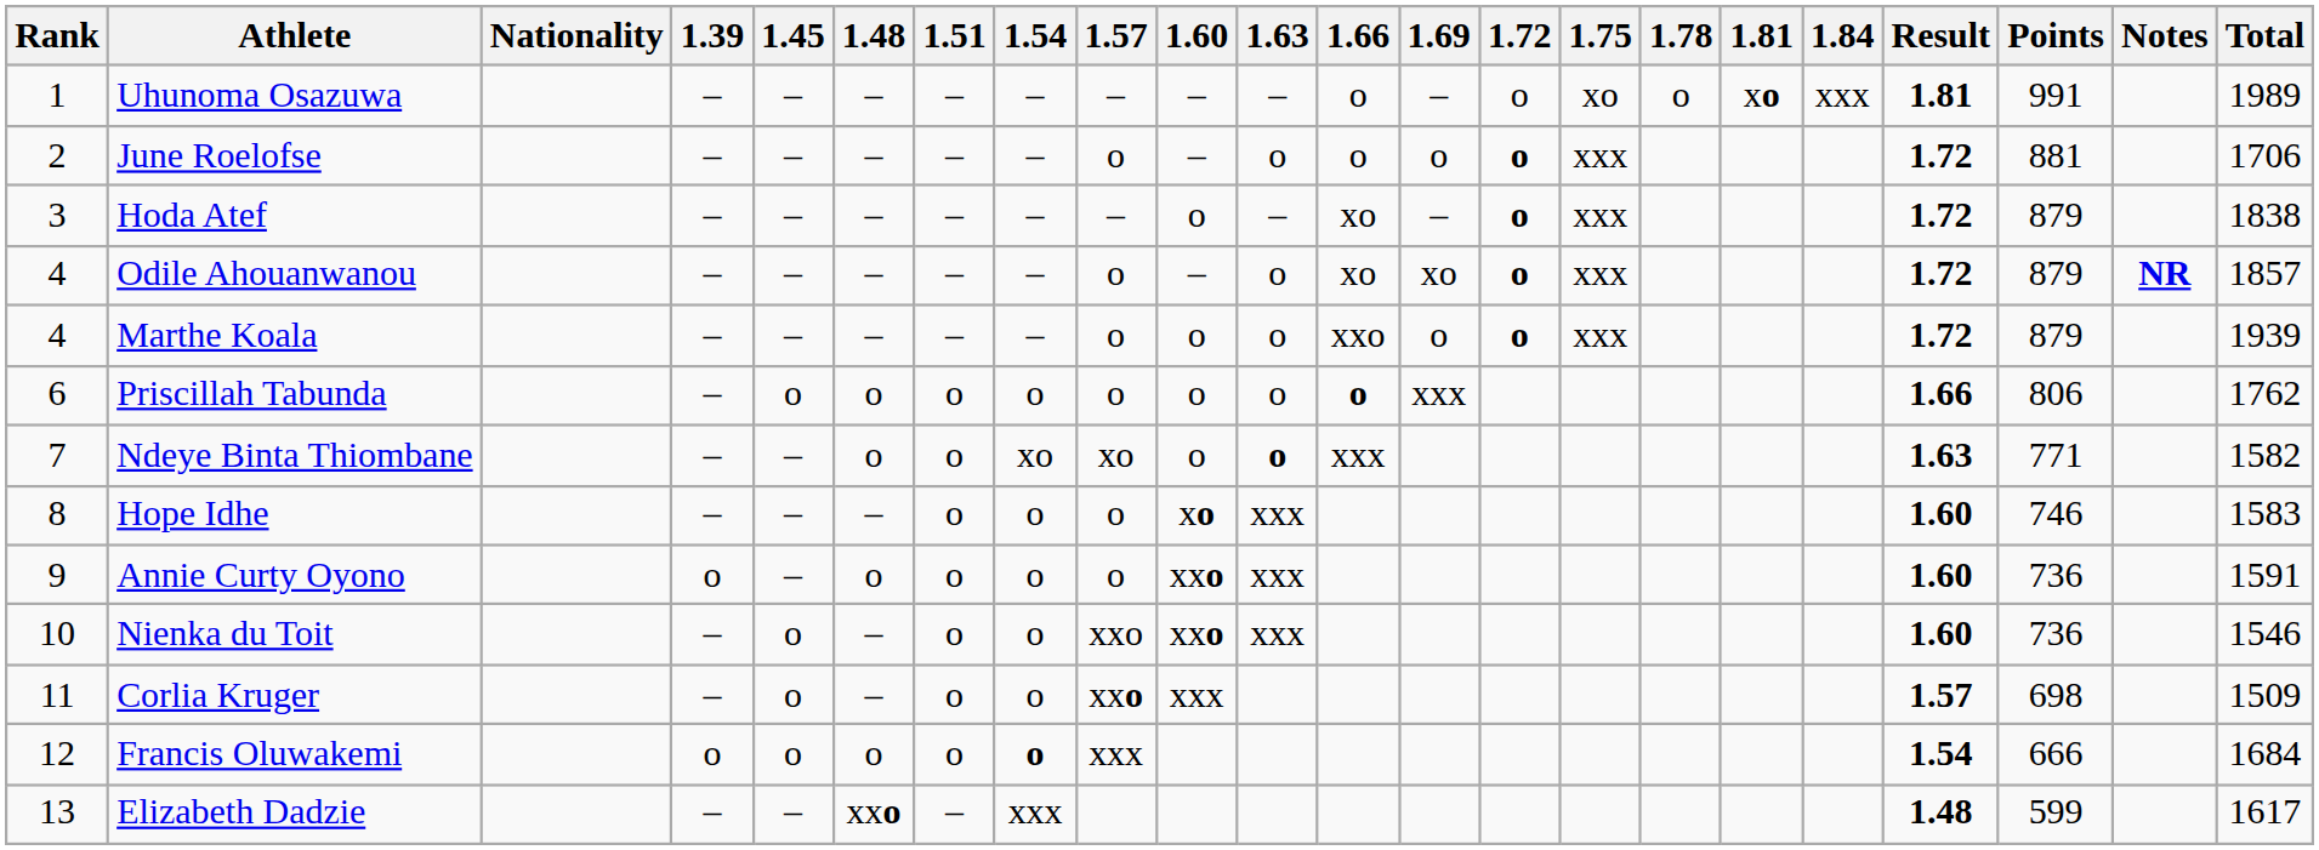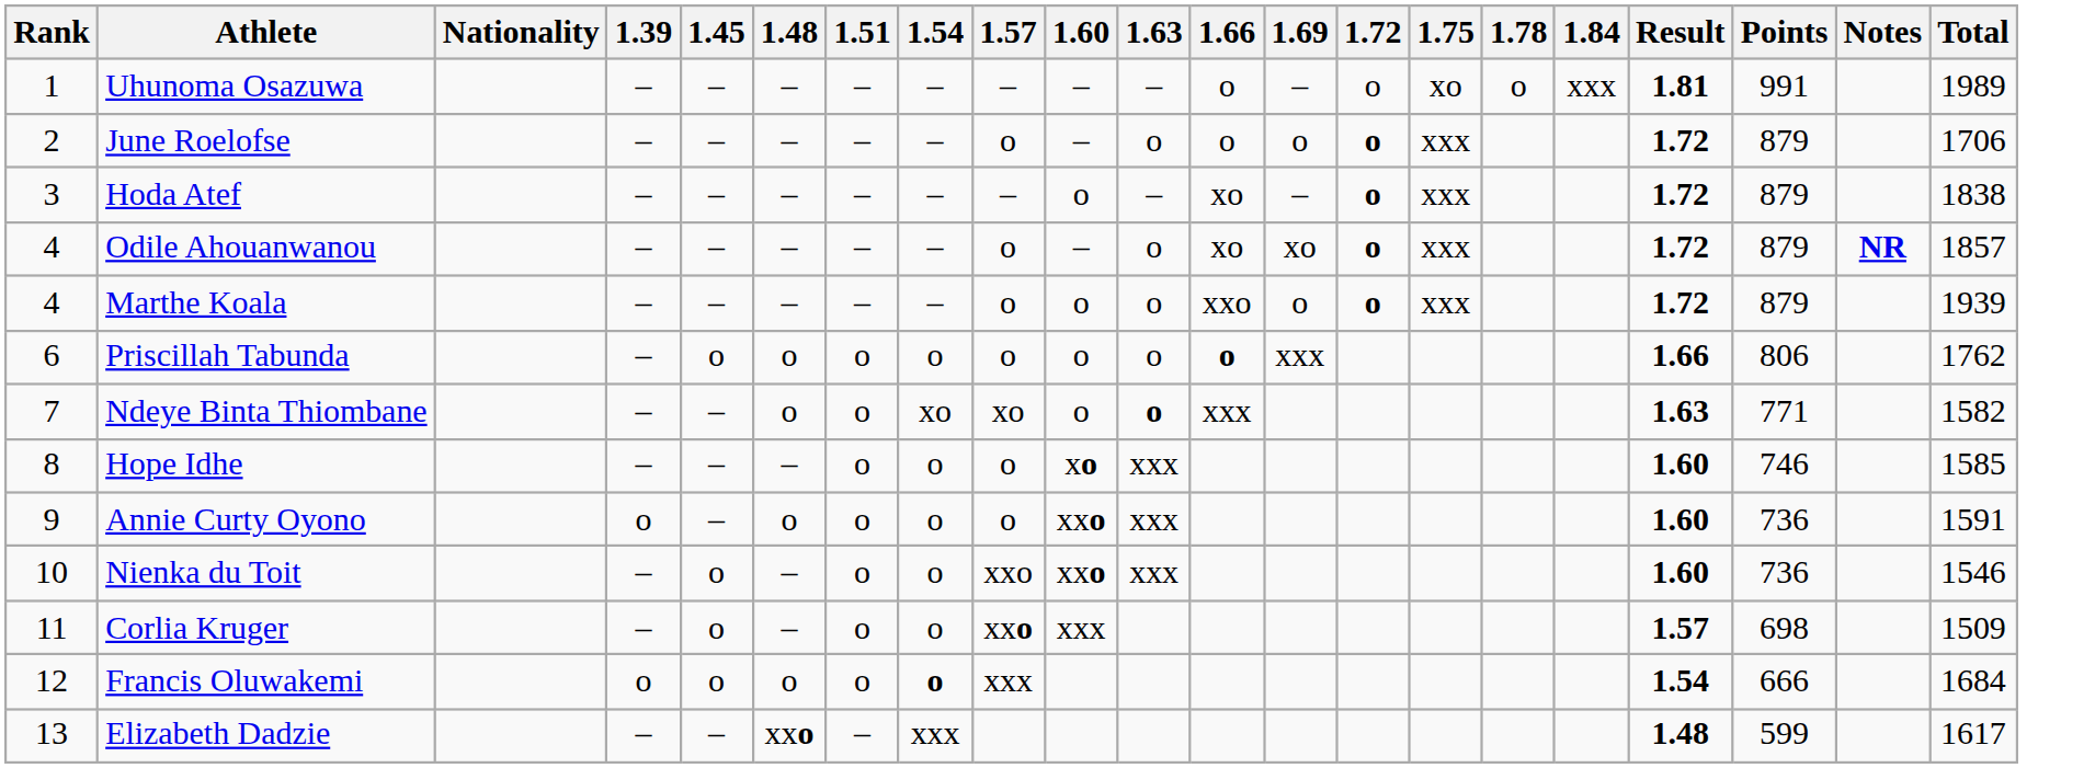 <table class="wikitable sortable" style="text-align:center; font-size:85%">
 <tr>
 <th>Rank</th>
 <th>Athlete</th>
 <th>Nationality</th>
 <th>1.39</th>
 <th>1.45</th>
 <th>1.48</th>
 <th>1.51</th>
 <th>1.54</th>
 <th>1.57</th>
 <th>1.60</th>
 <th>1.63</th>
 <th>1.66</th>
 <th>1.69</th>
 <th>1.72</th>
 <th>1.75</th>
 <th>1.78</th>
-<th>1.81</th>
 <th>1.84</th>
 <th>Result</th>
 <th>Points</th>
 <th>Notes</th>
 <th>Total</th>
 </tr>
 <tr>
 <td>1</td>
 <td align="left"><a href='#'>Uhunoma Osazuwa</a></td>
 <td align=left></td>
 <td>–</td>
 <td>–</td>
 <td>–</td>
 <td>–</td>
 <td>–</td>
 <td>–</td>
 <td>–</td>
 <td>–</td>
 <td>o</td>
 <td>–</td>
 <td>o</td>
 <td>xo</td>
 <td>o</td>
-<td>x<strong>o</strong></td>
 <td>xxx</td>
 <td><strong>1.81</strong></td>
 <td>991</td>
 <td></td>
 <td>1989</td>
 </tr>
 <tr>
 <td>2</td>
 <td align="left"><a href='#'>June Roelofse</a></td>
 <td align=left></td>
 <td>–</td>
 <td>–</td>
 <td>–</td>
 <td>–</td>
 <td>–</td>
 <td>o</td>
 <td>–</td>
 <td>o</td>
 <td>o</td>
 <td>o</td>
 <td><strong>o</strong></td>
 <td>xxx</td>
 <td></td>
 <td></td>
-<td></td>
 <td><strong>1.72</strong></td>
-<td>881</td>
+<td>879</td>
 <td></td>
 <td>1706</td>
 </tr>
 <tr>
 <td>3</td>
 <td align="left"><a href='#'>Hoda Atef</a></td>
 <td align=left></td>
 <td>–</td>
 <td>–</td>
 <td>–</td>
 <td>–</td>
 <td>–</td>
 <td>–</td>
 <td>o</td>
 <td>–</td>
 <td>xo</td>
 <td>–</td>
 <td><strong>o</strong></td>
 <td>xxx</td>
-<td></td>
 <td></td>
 <td></td>
 <td><strong>1.72</strong></td>
 <td>879</td>
 <td></td>
 <td>1838</td>
 </tr>
 <tr>
 <td>4</td>
 <td align="left"><a href='#'>Odile Ahouanwanou</a></td>
 <td align=left></td>
 <td>–</td>
 <td>–</td>
 <td>–</td>
 <td>–</td>
 <td>–</td>
 <td>o</td>
 <td>–</td>
 <td>o</td>
 <td>xo</td>
 <td>xo</td>
 <td><strong>o</strong></td>
 <td>xxx</td>
 <td></td>
 <td></td>
-<td></td>
 <td><strong>1.72</strong></td>
 <td>879</td>
 <td><strong><a href='#'>NR</a></strong></td>
 <td>1857</td>
 </tr>
 <tr>
 <td>4</td>
 <td align="left"><a href='#'>Marthe Koala</a></td>
 <td align=left></td>
 <td>–</td>
 <td>–</td>
 <td>–</td>
 <td>–</td>
 <td>–</td>
 <td>o</td>
 <td>o</td>
 <td>o</td>
 <td>xxo</td>
 <td>o</td>
 <td><strong>o</strong></td>
 <td>xxx</td>
-<td></td>
 <td></td>
 <td></td>
 <td><strong>1.72</strong></td>
 <td>879</td>
 <td></td>
 <td>1939</td>
 </tr>
 <tr>
 <td>6</td>
 <td align="left"><a href='#'>Priscillah Tabunda</a></td>
 <td align=left></td>
 <td>–</td>
 <td>o</td>
 <td>o</td>
 <td>o</td>
 <td>o</td>
 <td>o</td>
 <td>o</td>
 <td>o</td>
 <td><strong>o</strong></td>
 <td>xxx</td>
 <td></td>
 <td></td>
 <td></td>
 <td></td>
-<td></td>
 <td><strong>1.66</strong></td>
 <td>806</td>
 <td></td>
 <td>1762</td>
 </tr>
 <tr>
 <td>7</td>
 <td align="left"><a href='#'>Ndeye Binta Thiombane</a></td>
 <td align=left></td>
 <td>–</td>
 <td>–</td>
 <td>o</td>
 <td>o</td>
 <td>xo</td>
 <td>xo</td>
 <td>o</td>
 <td><strong>o</strong></td>
 <td>xxx</td>
-<td></td>
 <td></td>
 <td></td>
 <td></td>
 <td></td>
 <td></td>
 <td><strong>1.63</strong></td>
 <td>771</td>
 <td></td>
 <td>1582</td>
 </tr>
 <tr>
 <td>8</td>
 <td align="left"><a href='#'>Hope Idhe</a></td>
 <td align=left></td>
 <td>–</td>
 <td>–</td>
 <td>–</td>
 <td>o</td>
 <td>o</td>
 <td>o</td>
 <td>x<strong>o</strong></td>
 <td>xxx</td>
 <td></td>
 <td></td>
 <td></td>
 <td></td>
 <td></td>
 <td></td>
-<td></td>
 <td><strong>1.60</strong></td>
 <td>746</td>
 <td></td>
-<td>1583</td>
+<td>1585</td>
 </tr>
 <tr>
 <td>9</td>
 <td align="left"><a href='#'>Annie Curty Oyono</a></td>
 <td align=left></td>
 <td>o</td>
 <td>–</td>
 <td>o</td>
 <td>o</td>
 <td>o</td>
 <td>o</td>
 <td>xx<strong>o</strong></td>
 <td>xxx</td>
-<td></td>
 <td></td>
 <td></td>
 <td></td>
 <td></td>
 <td></td>
 <td></td>
 <td><strong>1.60</strong></td>
 <td>736</td>
 <td></td>
 <td>1591</td>
 </tr>
 <tr>
 <td>10</td>
 <td align="left"><a href='#'>Nienka du Toit</a></td>
 <td align=left></td>
 <td>–</td>
 <td>o</td>
 <td>–</td>
 <td>o</td>
 <td>o</td>
 <td>xxo</td>
 <td>xx<strong>o</strong></td>
 <td>xxx</td>
 <td></td>
 <td></td>
 <td></td>
 <td></td>
 <td></td>
 <td></td>
-<td></td>
 <td><strong>1.60</strong></td>
 <td>736</td>
 <td></td>
 <td>1546</td>
 </tr>
 <tr>
 <td>11</td>
 <td align="left"><a href='#'>Corlia Kruger</a></td>
 <td align=left></td>
 <td>–</td>
 <td>o</td>
 <td>–</td>
 <td>o</td>
 <td>o</td>
 <td>xx<strong>o</strong></td>
 <td>xxx</td>
 <td></td>
 <td></td>
 <td></td>
 <td></td>
 <td></td>
 <td></td>
 <td></td>
-<td></td>
 <td><strong>1.57</strong></td>
 <td>698</td>
 <td></td>
 <td>1509</td>
 </tr>
 <tr>
 <td>12</td>
 <td align="left"><a href='#'>Francis Oluwakemi</a></td>
 <td align=left></td>
 <td>o</td>
 <td>o</td>
 <td>o</td>
 <td>o</td>
 <td><strong>o</strong></td>
 <td>xxx</td>
-<td></td>
 <td></td>
 <td></td>
 <td></td>
 <td></td>
 <td></td>
 <td></td>
 <td></td>
 <td></td>
 <td><strong>1.54</strong></td>
 <td>666</td>
 <td></td>
 <td>1684</td>
 </tr>
 <tr>
 <td>13</td>
 <td align="left"><a href='#'>Elizabeth Dadzie</a></td>
 <td align=left></td>
 <td>–</td>
 <td>–</td>
 <td>xx<strong>o</strong></td>
 <td>–</td>
 <td>xxx</td>
 <td></td>
 <td></td>
 <td></td>
 <td></td>
 <td></td>
 <td></td>
 <td></td>
 <td></td>
 <td></td>
-<td></td>
 <td><strong>1.48</strong></td>
 <td>599</td>
 <td></td>
 <td>1617</td>
 </tr>
 </table>
